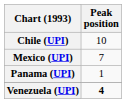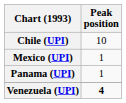 <table class="wikitable plainrowheaders" style="text-align:center">
 <tr>
 <th scope="col">Chart (1993)</th>
 <th scope="col">Peak<br> position</th>
 </tr>
 <tr>
 <th scope="row">Chile (<a href='#'>UPI</a>)</th>
 <td>10</td>
 </tr>
 <tr>
 <th scope="row">Mexico (<a href='#'>UPI</a>)</th>
-<td>7</td>
+<td>1</td>
 </tr>
 <tr>
 <th scope="row">Panama (<a href='#'>UPI</a>)</th>
 <td>1</td>
 </tr>
 <tr>
 </tr>
 <tr>
 <th scope="row">Venezuela (<a href='#'>UPI</a>)</th>
 <td><strong>4</strong></td>
 </tr>
 </table>
